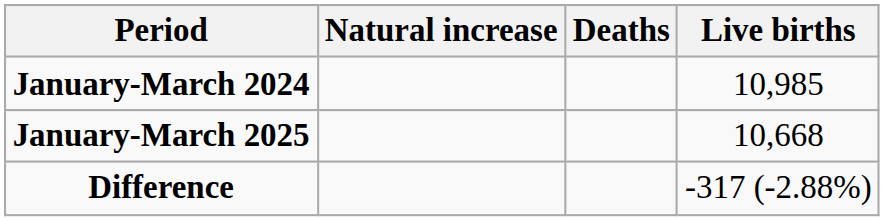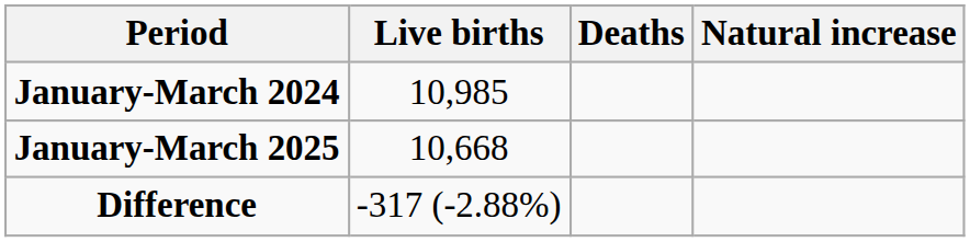 <table class="wikitable"  style="text-align:center;">
 <tr>
 <th>Period</th>
+<th>Live births</th>
+<th>Deaths</th>
 <th>Natural increase</th>
-<th>Deaths</th>
-<th>Live births</th>
 </tr>
 <tr>
 <td><strong>January-March 2024</strong></td>
+<td>10,985</td>
 <td></td>
 <td></td>
-<td>10,985</td>
 </tr>
 <tr>
 <td><strong>January-March 2025</strong></td>
+<td>10,668</td>
 <td></td>
 <td></td>
-<td>10,668</td>
 </tr>
 <tr>
 <td><strong>Difference</strong></td>
+<td> -317 (-2.88%)</td>
 <td></td>
 <td></td>
-<td> -317 (-2.88%)</td>
 </tr>
 </table>
